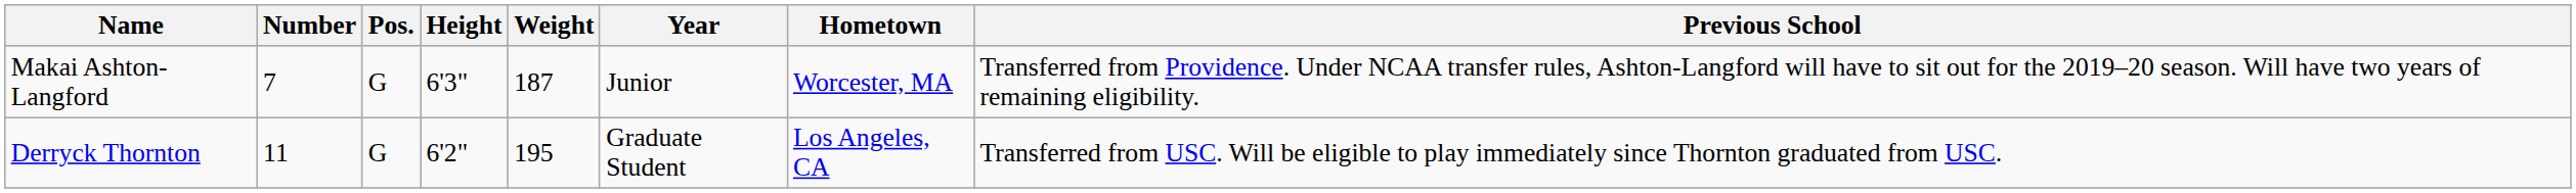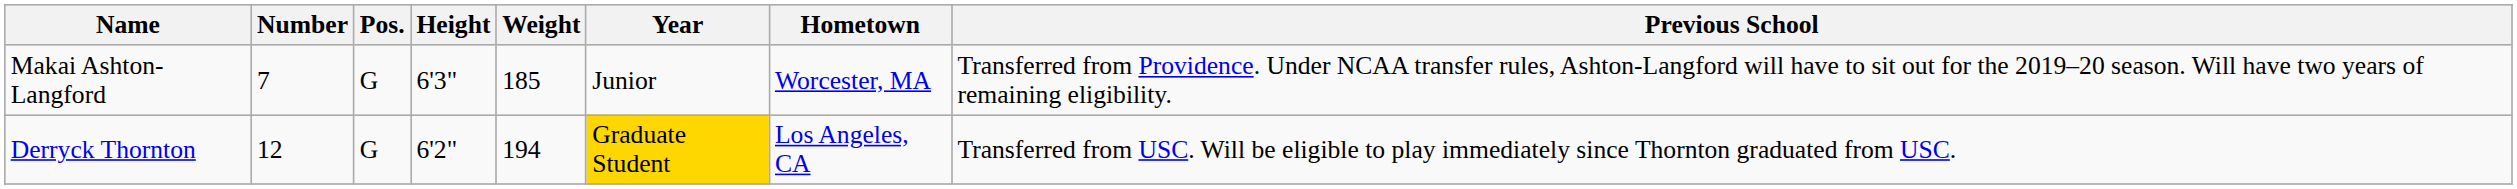 <table class="wikitable sortable" border="1">
 <tr>
 <th>Name</th>
 <th>Number</th>
 <th>Pos.</th>
 <th>Height</th>
 <th>Weight</th>
 <th>Year</th>
 <th>Hometown</th>
 <th class="unsortable">Previous School</th>
 </tr>
 <tr>
 <td>Makai Ashton-Langford</td>
 <td>7</td>
 <td>G</td>
 <td>6'3"</td>
-<td>187</td>
+<td>185</td>
 <td>Junior</td>
 <td><a href='#'>Worcester, MA</a></td>
 <td>Transferred from <a href='#'>Providence</a>. Under NCAA transfer rules, Ashton-Langford will have to sit out for the 2019–20 season. Will have two years of remaining eligibility.</td>
 </tr>
 <tr>
 <td><a href='#'>Derryck Thornton</a></td>
-<td>11</td>
+<td>12</td>
 <td>G</td>
 <td>6'2"</td>
-<td>195</td>
-<td>Graduate Student</td>
+<td>194</td>
+<td style="background: gold;">Graduate Student</td>
 <td><a href='#'>Los Angeles, CA</a></td>
 <td>Transferred from <a href='#'>USC</a>. Will be eligible to play immediately since Thornton graduated from <a href='#'>USC</a>.</td>
 </tr>
 </table>
